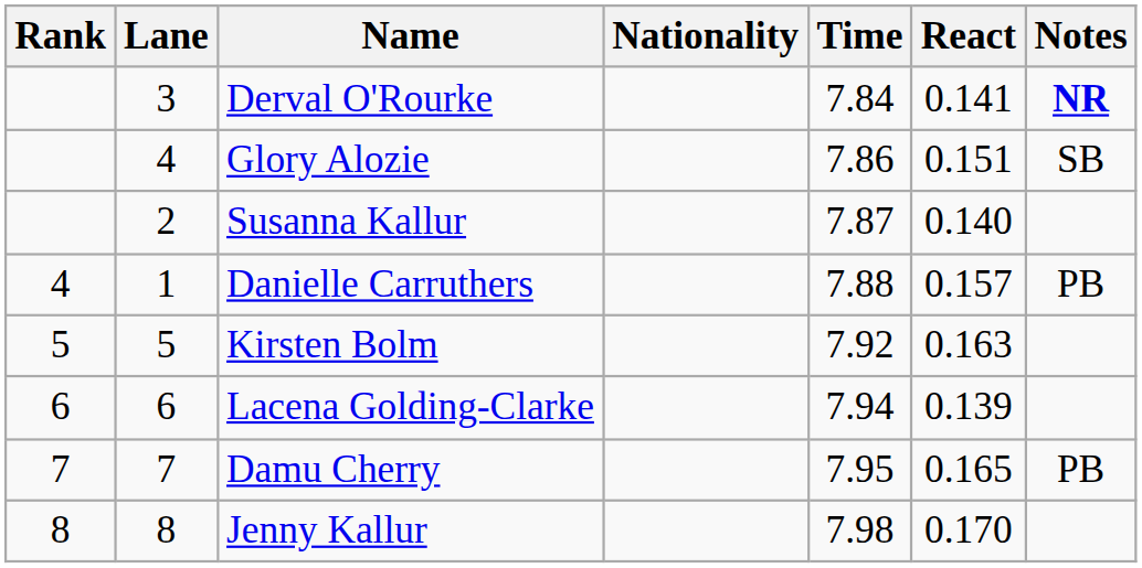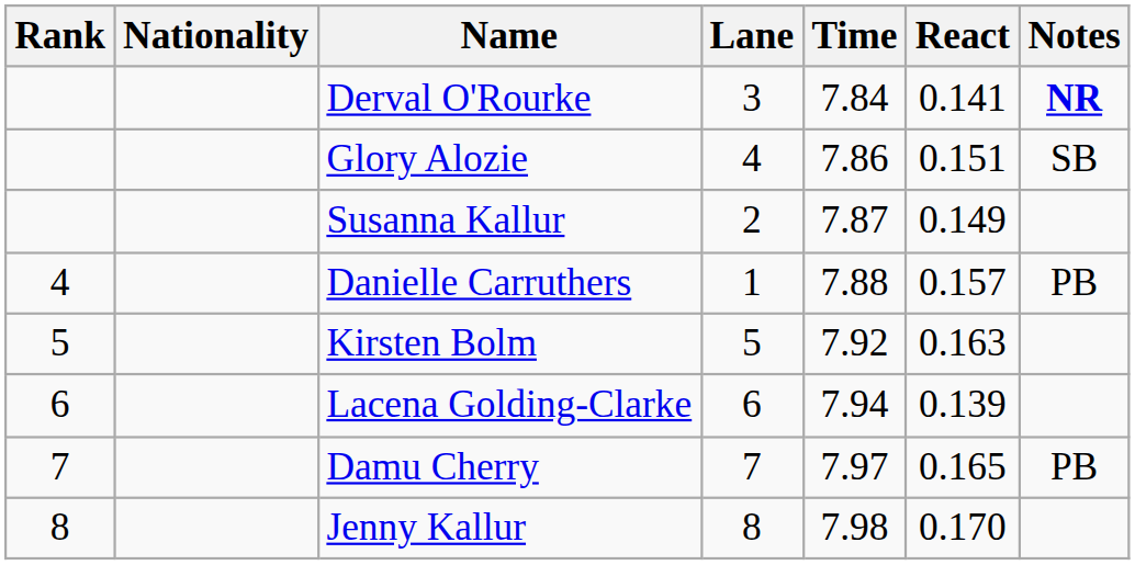 <table class="wikitable sortable" style="text-align:center">
 <tr>
 <th>Rank</th>
+<th>Nationality</th>
+<th>Name</th>
 <th>Lane</th>
-<th>Name</th>
-<th>Nationality</th>
 <th>Time</th>
 <th>React</th>
 <th>Notes</th>
 </tr>
 <tr>
 <td></td>
+<td align=left></td>
+<td align="left"><a href='#'>Derval O'Rourke</a></td>
 <td>3</td>
-<td align="left"><a href='#'>Derval O'Rourke</a></td>
-<td align=left></td>
 <td>7.84</td>
 <td>0.141</td>
 <td><strong><a href='#'>NR</a></strong></td>
 </tr>
 <tr>
 <td></td>
+<td align=left></td>
+<td align="left"><a href='#'>Glory Alozie</a></td>
 <td>4</td>
-<td align="left"><a href='#'>Glory Alozie</a></td>
-<td align=left></td>
 <td>7.86</td>
 <td>0.151</td>
 <td>SB</td>
 </tr>
 <tr>
 <td></td>
+<td align=left></td>
+<td align="left"><a href='#'>Susanna Kallur</a></td>
 <td>2</td>
-<td align="left"><a href='#'>Susanna Kallur</a></td>
-<td align=left></td>
 <td>7.87</td>
-<td>0.140</td>
+<td>0.149</td>
 <td></td>
 </tr>
 <tr>
 <td>4</td>
+<td align=left></td>
+<td align="left"><a href='#'>Danielle Carruthers</a></td>
 <td>1</td>
-<td align="left"><a href='#'>Danielle Carruthers</a></td>
-<td align=left></td>
 <td>7.88</td>
 <td>0.157</td>
 <td>PB</td>
 </tr>
 <tr>
 <td>5</td>
+<td align=left></td>
+<td align="left"><a href='#'>Kirsten Bolm</a></td>
 <td>5</td>
-<td align="left"><a href='#'>Kirsten Bolm</a></td>
-<td align=left></td>
 <td>7.92</td>
 <td>0.163</td>
 <td></td>
 </tr>
 <tr>
 <td>6</td>
+<td align=left></td>
+<td align="left"><a href='#'>Lacena Golding-Clarke</a></td>
 <td>6</td>
-<td align="left"><a href='#'>Lacena Golding-Clarke</a></td>
-<td align=left></td>
 <td>7.94</td>
 <td>0.139</td>
 <td></td>
 </tr>
 <tr>
 <td>7</td>
+<td align=left></td>
+<td align="left"><a href='#'>Damu Cherry</a></td>
 <td>7</td>
-<td align="left"><a href='#'>Damu Cherry</a></td>
-<td align=left></td>
-<td>7.95</td>
+<td>7.97</td>
 <td>0.165</td>
 <td>PB</td>
 </tr>
 <tr>
 <td>8</td>
+<td align=left></td>
+<td align="left"><a href='#'>Jenny Kallur</a></td>
 <td>8</td>
-<td align="left"><a href='#'>Jenny Kallur</a></td>
-<td align=left></td>
 <td>7.98</td>
 <td>0.170</td>
 <td></td>
 </tr>
 </table>
